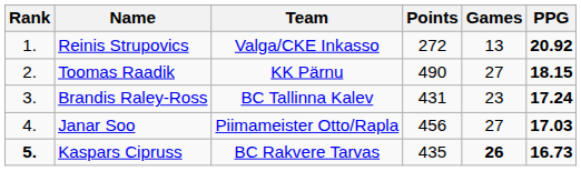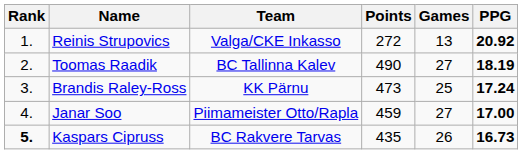 <table class="wikitable" style="text-align: center;">
 <tr>
 <th>Rank</th>
 <th>Name</th>
 <th>Team</th>
 <th>Points</th>
 <th>Games</th>
 <th width=40>PPG</th>
 </tr>
 <tr>
 <td>1.</td>
 <td align="left"> <a href='#'>Reinis Strupovics</a></td>
 <td><a href='#'>Valga/CKE Inkasso</a></td>
 <td>272</td>
 <td>13</td>
 <td><strong>20.92</strong></td>
 </tr>
 <tr>
 <td>2.</td>
 <td align="left"> <a href='#'>Toomas Raadik</a></td>
-<td><a href='#'>KK Pärnu</a></td>
+<td><a href='#'>BC Tallinna Kalev</a></td>
 <td>490</td>
 <td>27</td>
-<td><strong>18.15</strong></td>
+<td><strong>18.19</strong></td>
 </tr>
 <tr>
 <td>3.</td>
 <td align="left"> <a href='#'>Brandis Raley-Ross</a></td>
-<td><a href='#'>BC Tallinna Kalev</a></td>
-<td>431</td>
-<td>23</td>
+<td><a href='#'>KK Pärnu</a></td>
+<td>473</td>
+<td>25</td>
 <td><strong>17.24</strong></td>
 </tr>
 <tr>
 <td>4.</td>
 <td align="left"> <a href='#'>Janar Soo</a></td>
 <td><a href='#'>Piimameister Otto/Rapla</a></td>
-<td>456</td>
+<td>459</td>
 <td>27</td>
-<td><strong>17.03</strong></td>
+<td><strong>17.00</strong></td>
 </tr>
 <tr>
 <td><strong>5.</strong></td>
 <td align="left"> <a href='#'>Kaspars Cipruss</a></td>
 <td><a href='#'>BC Rakvere Tarvas</a></td>
 <td>435</td>
-<td><strong>26</strong></td>
+<td>26</td>
 <td><strong>16.73</strong></td>
 </tr>
 </table>
